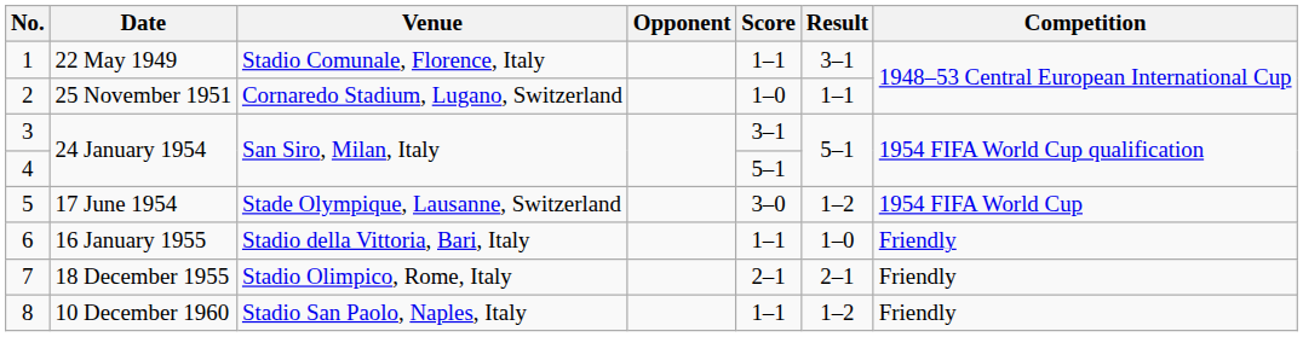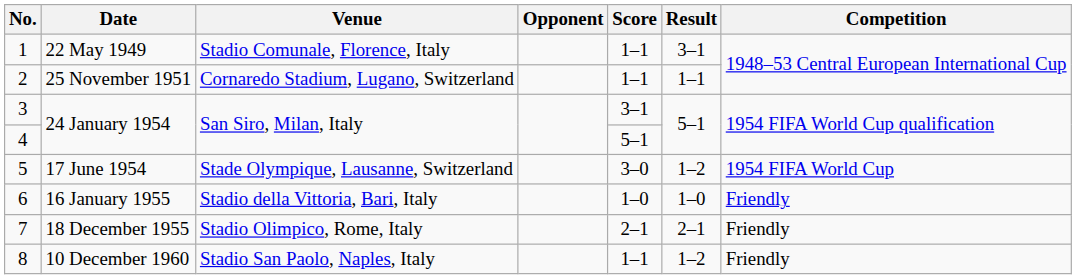 <table class="wikitable sortable">
 <tr>
 <th scope="col">No.</th>
 <th scope="col">Date</th>
 <th scope="col">Venue</th>
 <th scope="col">Opponent</th>
 <th scope="col">Score</th>
 <th scope="col">Result</th>
 <th scope="col">Competition</th>
 </tr>
 <tr>
 <td align="center">1</td>
 <td>22 May 1949</td>
 <td><a href='#'>Stadio Comunale</a>, <a href='#'>Florence</a>, Italy</td>
 <td></td>
 <td align="center">1–1</td>
 <td align="center">3–1</td>
 <td rowspan="2"><a href='#'>1948–53 Central European International Cup</a></td>
 </tr>
 <tr>
 <td align="center">2</td>
 <td>25 November 1951</td>
 <td><a href='#'>Cornaredo Stadium</a>, <a href='#'>Lugano</a>, Switzerland</td>
 <td></td>
-<td align="center">1–0</td>
+<td align="center">1–1</td>
 <td align="center">1–1</td>
 </tr>
 <tr>
 <td align="center">3</td>
 <td rowspan="2">24 January 1954</td>
 <td rowspan="2"><a href='#'>San Siro</a>, <a href='#'>Milan</a>, Italy</td>
 <td rowspan="2"></td>
 <td align="center">3–1</td>
 <td align="center" rowspan="2">5–1</td>
 <td rowspan="2"><a href='#'>1954 FIFA World Cup qualification</a></td>
 </tr>
 <tr>
 <td align="center">4</td>
 <td align="center">5–1</td>
 </tr>
 <tr>
 <td align="center">5</td>
 <td>17 June 1954</td>
 <td><a href='#'>Stade Olympique</a>, <a href='#'>Lausanne</a>, Switzerland</td>
 <td></td>
 <td align="center">3–0</td>
 <td align="center">1–2</td>
 <td><a href='#'>1954 FIFA World Cup</a></td>
 </tr>
 <tr>
 <td align="center">6</td>
 <td>16 January 1955</td>
 <td><a href='#'>Stadio della Vittoria</a>, <a href='#'>Bari</a>, Italy</td>
 <td></td>
-<td align="center">1–1</td>
+<td align="center">1–0</td>
 <td align="center">1–0</td>
 <td><a href='#'>Friendly</a></td>
 </tr>
 <tr>
 <td align="center">7</td>
 <td>18 December 1955</td>
 <td><a href='#'>Stadio Olimpico</a>, Rome, Italy</td>
 <td></td>
 <td align="center">2–1</td>
 <td align="center">2–1</td>
 <td>Friendly</td>
 </tr>
 <tr>
 <td align="center">8</td>
 <td>10 December 1960</td>
 <td><a href='#'>Stadio San Paolo</a>, <a href='#'>Naples</a>, Italy</td>
 <td></td>
 <td align="center">1–1</td>
 <td align="center">1–2</td>
 <td>Friendly</td>
 </tr>
 </table>
